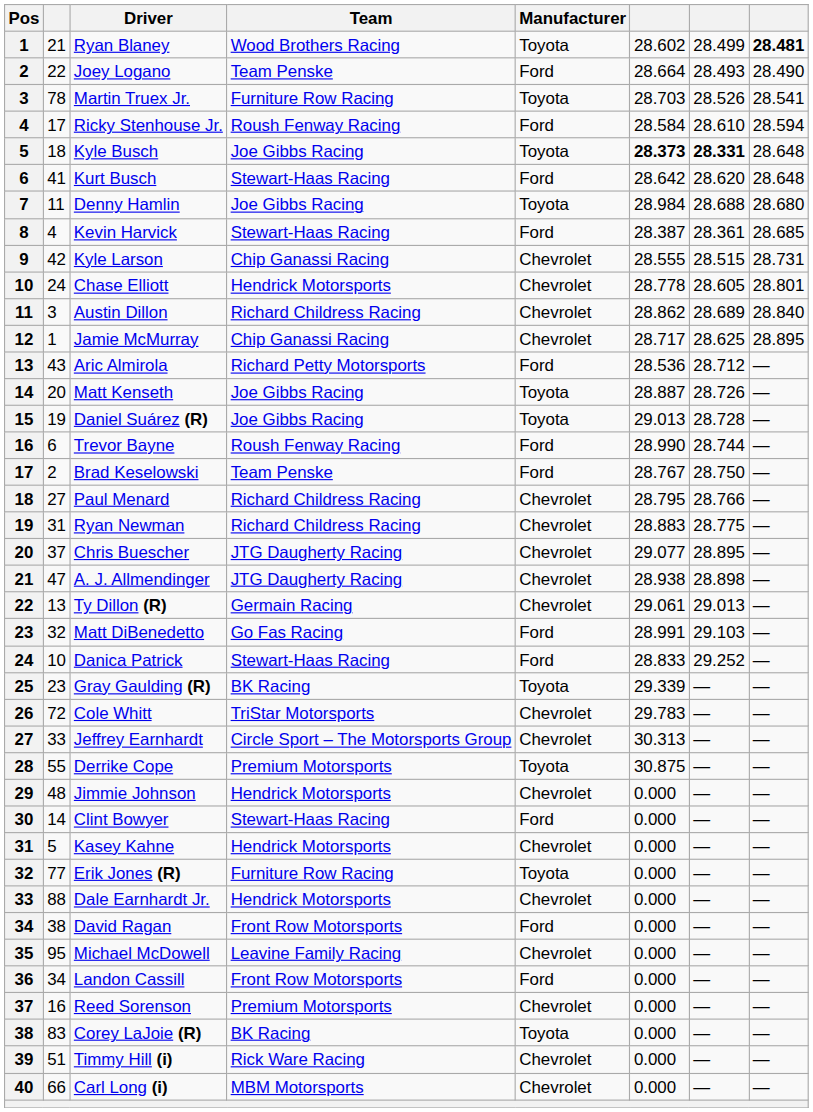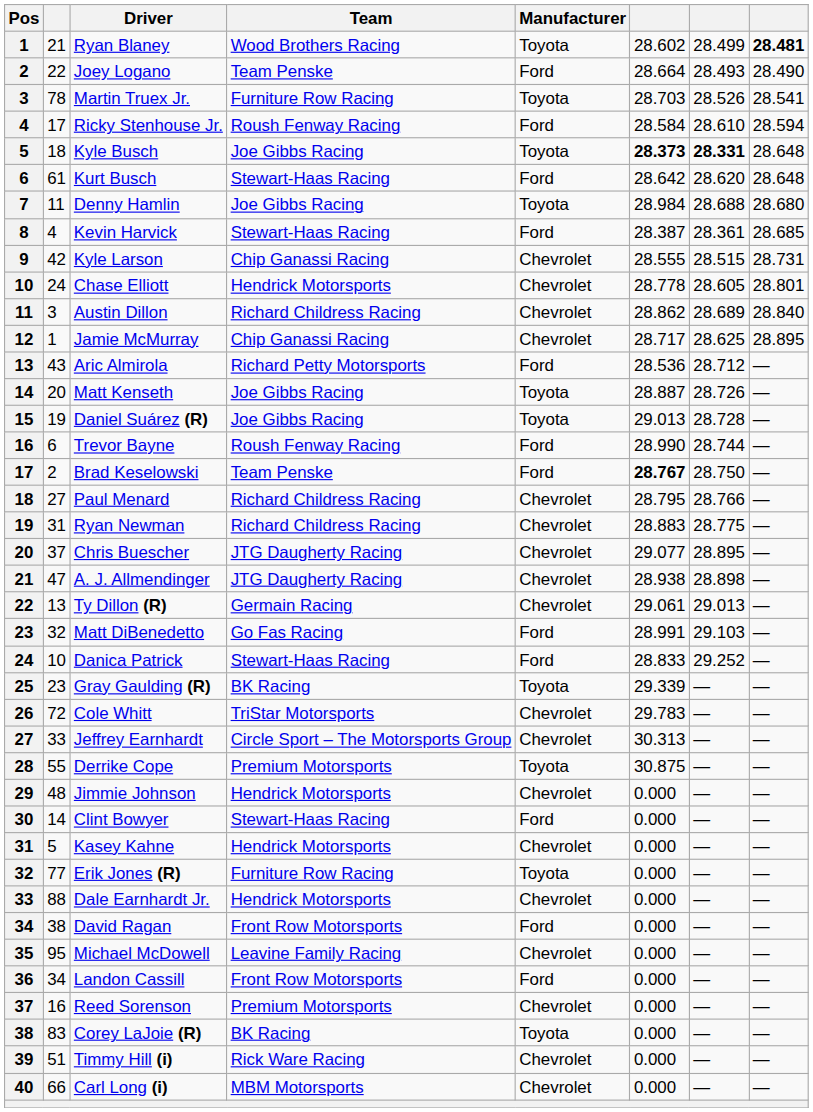 <table class="wikitable" style="font-size:95%">
 <tr>
 <th>Pos</th>
 <th></th>
 <th>Driver</th>
 <th>Team</th>
 <th>Manufacturer</th>
 <th></th>
 <th></th>
 <th></th>
 </tr>
 <tr>
 <th>1</th>
 <td>21</td>
 <td><a href='#'>Ryan Blaney</a></td>
 <td><a href='#'>Wood Brothers Racing</a></td>
 <td>Toyota</td>
 <td>28.602</td>
 <td>28.499</td>
 <td><strong>28.481</strong></td>
 </tr>
 <tr>
 <th>2</th>
 <td>22</td>
 <td><a href='#'>Joey Logano</a></td>
 <td><a href='#'>Team Penske</a></td>
 <td>Ford</td>
 <td>28.664</td>
 <td>28.493</td>
 <td>28.490</td>
 </tr>
 <tr>
 <th>3</th>
 <td>78</td>
 <td><a href='#'>Martin Truex Jr.</a></td>
 <td><a href='#'>Furniture Row Racing</a></td>
 <td>Toyota</td>
 <td>28.703</td>
 <td>28.526</td>
 <td>28.541</td>
 </tr>
 <tr>
 <th>4</th>
 <td>17</td>
 <td><a href='#'>Ricky Stenhouse Jr.</a></td>
 <td><a href='#'>Roush Fenway Racing</a></td>
 <td>Ford</td>
 <td>28.584</td>
 <td>28.610</td>
 <td>28.594</td>
 </tr>
 <tr>
 <th>5</th>
 <td>18</td>
 <td><a href='#'>Kyle Busch</a></td>
 <td><a href='#'>Joe Gibbs Racing</a></td>
 <td>Toyota</td>
 <td><strong>28.373</strong></td>
 <td><strong>28.331</strong></td>
 <td>28.648</td>
 </tr>
 <tr>
 <th>6</th>
-<td>41</td>
+<td>61</td>
 <td><a href='#'>Kurt Busch</a></td>
 <td><a href='#'>Stewart-Haas Racing</a></td>
 <td>Ford</td>
 <td>28.642</td>
 <td>28.620</td>
 <td>28.648</td>
 </tr>
 <tr>
 <th>7</th>
 <td>11</td>
 <td><a href='#'>Denny Hamlin</a></td>
 <td><a href='#'>Joe Gibbs Racing</a></td>
 <td>Toyota</td>
 <td>28.984</td>
 <td>28.688</td>
 <td>28.680</td>
 </tr>
 <tr>
 <th>8</th>
 <td>4</td>
 <td><a href='#'>Kevin Harvick</a></td>
 <td><a href='#'>Stewart-Haas Racing</a></td>
 <td>Ford</td>
 <td>28.387</td>
 <td>28.361</td>
 <td>28.685</td>
 </tr>
 <tr>
 <th>9</th>
 <td>42</td>
 <td><a href='#'>Kyle Larson</a></td>
 <td><a href='#'>Chip Ganassi Racing</a></td>
 <td>Chevrolet</td>
 <td>28.555</td>
 <td>28.515</td>
 <td>28.731</td>
 </tr>
 <tr>
 <th>10</th>
 <td>24</td>
 <td><a href='#'>Chase Elliott</a></td>
 <td><a href='#'>Hendrick Motorsports</a></td>
 <td>Chevrolet</td>
 <td>28.778</td>
 <td>28.605</td>
 <td>28.801</td>
 </tr>
 <tr>
 <th>11</th>
 <td>3</td>
 <td><a href='#'>Austin Dillon</a></td>
 <td><a href='#'>Richard Childress Racing</a></td>
 <td>Chevrolet</td>
 <td>28.862</td>
 <td>28.689</td>
 <td>28.840</td>
 </tr>
 <tr>
 <th>12</th>
 <td>1</td>
 <td><a href='#'>Jamie McMurray</a></td>
 <td><a href='#'>Chip Ganassi Racing</a></td>
 <td>Chevrolet</td>
 <td>28.717</td>
 <td>28.625</td>
 <td>28.895</td>
 </tr>
 <tr>
 <th>13</th>
 <td>43</td>
 <td><a href='#'>Aric Almirola</a></td>
 <td><a href='#'>Richard Petty Motorsports</a></td>
 <td>Ford</td>
 <td>28.536</td>
 <td>28.712</td>
 <td>—</td>
 </tr>
 <tr>
 <th>14</th>
 <td>20</td>
 <td><a href='#'>Matt Kenseth</a></td>
 <td><a href='#'>Joe Gibbs Racing</a></td>
 <td>Toyota</td>
 <td>28.887</td>
 <td>28.726</td>
 <td>—</td>
 </tr>
 <tr>
 <th>15</th>
 <td>19</td>
 <td><a href='#'>Daniel Suárez</a> <strong>(R)</strong></td>
 <td><a href='#'>Joe Gibbs Racing</a></td>
 <td>Toyota</td>
 <td>29.013</td>
 <td>28.728</td>
 <td>—</td>
 </tr>
 <tr>
 <th>16</th>
 <td>6</td>
 <td><a href='#'>Trevor Bayne</a></td>
 <td><a href='#'>Roush Fenway Racing</a></td>
 <td>Ford</td>
 <td>28.990</td>
 <td>28.744</td>
 <td>—</td>
 </tr>
 <tr>
 <th>17</th>
 <td>2</td>
 <td><a href='#'>Brad Keselowski</a></td>
 <td><a href='#'>Team Penske</a></td>
 <td>Ford</td>
-<td>28.767</td>
+<td><strong>28.767</strong></td>
 <td>28.750</td>
 <td>—</td>
 </tr>
 <tr>
 <th>18</th>
 <td>27</td>
 <td><a href='#'>Paul Menard</a></td>
 <td><a href='#'>Richard Childress Racing</a></td>
 <td>Chevrolet</td>
 <td>28.795</td>
 <td>28.766</td>
 <td>—</td>
 </tr>
 <tr>
 <th>19</th>
 <td>31</td>
 <td><a href='#'>Ryan Newman</a></td>
 <td><a href='#'>Richard Childress Racing</a></td>
 <td>Chevrolet</td>
 <td>28.883</td>
 <td>28.775</td>
 <td>—</td>
 </tr>
 <tr>
 <th>20</th>
 <td>37</td>
 <td><a href='#'>Chris Buescher</a></td>
 <td><a href='#'>JTG Daugherty Racing</a></td>
 <td>Chevrolet</td>
 <td>29.077</td>
 <td>28.895</td>
 <td>—</td>
 </tr>
 <tr>
 <th>21</th>
 <td>47</td>
 <td><a href='#'>A. J. Allmendinger</a></td>
 <td><a href='#'>JTG Daugherty Racing</a></td>
 <td>Chevrolet</td>
 <td>28.938</td>
 <td>28.898</td>
 <td>—</td>
 </tr>
 <tr>
 <th>22</th>
 <td>13</td>
 <td><a href='#'>Ty Dillon</a> <strong>(R)</strong></td>
 <td><a href='#'>Germain Racing</a></td>
 <td>Chevrolet</td>
 <td>29.061</td>
 <td>29.013</td>
 <td>—</td>
 </tr>
 <tr>
 <th>23</th>
 <td>32</td>
 <td><a href='#'>Matt DiBenedetto</a></td>
 <td><a href='#'>Go Fas Racing</a></td>
 <td>Ford</td>
 <td>28.991</td>
 <td>29.103</td>
 <td>—</td>
 </tr>
 <tr>
 <th>24</th>
 <td>10</td>
 <td><a href='#'>Danica Patrick</a></td>
 <td><a href='#'>Stewart-Haas Racing</a></td>
 <td>Ford</td>
 <td>28.833</td>
 <td>29.252</td>
 <td>—</td>
 </tr>
 <tr>
 <th>25</th>
 <td>23</td>
 <td><a href='#'>Gray Gaulding</a> <strong>(R)</strong></td>
 <td><a href='#'>BK Racing</a></td>
 <td>Toyota</td>
 <td>29.339</td>
 <td>—</td>
 <td>—</td>
 </tr>
 <tr>
 <th>26</th>
 <td>72</td>
 <td><a href='#'>Cole Whitt</a></td>
 <td><a href='#'>TriStar Motorsports</a></td>
 <td>Chevrolet</td>
 <td>29.783</td>
 <td>—</td>
 <td>—</td>
 </tr>
 <tr>
 <th>27</th>
 <td>33</td>
 <td><a href='#'>Jeffrey Earnhardt</a></td>
 <td><a href='#'>Circle Sport – The Motorsports Group</a></td>
 <td>Chevrolet</td>
 <td>30.313</td>
 <td>—</td>
 <td>—</td>
 </tr>
 <tr>
 <th>28</th>
 <td>55</td>
 <td><a href='#'>Derrike Cope</a></td>
 <td><a href='#'>Premium Motorsports</a></td>
 <td>Toyota</td>
 <td>30.875</td>
 <td>—</td>
 <td>—</td>
 </tr>
 <tr>
 <th>29</th>
 <td>48</td>
 <td><a href='#'>Jimmie Johnson</a></td>
 <td><a href='#'>Hendrick Motorsports</a></td>
 <td>Chevrolet</td>
 <td>0.000</td>
 <td>—</td>
 <td>—</td>
 </tr>
 <tr>
 <th>30</th>
 <td>14</td>
 <td><a href='#'>Clint Bowyer</a></td>
 <td><a href='#'>Stewart-Haas Racing</a></td>
 <td>Ford</td>
 <td>0.000</td>
 <td>—</td>
 <td>—</td>
 </tr>
 <tr>
 <th>31</th>
 <td>5</td>
 <td><a href='#'>Kasey Kahne</a></td>
 <td><a href='#'>Hendrick Motorsports</a></td>
 <td>Chevrolet</td>
 <td>0.000</td>
 <td>—</td>
 <td>—</td>
 </tr>
 <tr>
 <th>32</th>
 <td>77</td>
 <td><a href='#'>Erik Jones</a> <strong>(R)</strong></td>
 <td><a href='#'>Furniture Row Racing</a></td>
 <td>Toyota</td>
 <td>0.000</td>
 <td>—</td>
 <td>—</td>
 </tr>
 <tr>
 <th>33</th>
 <td>88</td>
 <td><a href='#'>Dale Earnhardt Jr.</a></td>
 <td><a href='#'>Hendrick Motorsports</a></td>
 <td>Chevrolet</td>
 <td>0.000</td>
 <td>—</td>
 <td>—</td>
 </tr>
 <tr>
 <th>34</th>
 <td>38</td>
 <td><a href='#'>David Ragan</a></td>
 <td><a href='#'>Front Row Motorsports</a></td>
 <td>Ford</td>
 <td>0.000</td>
 <td>—</td>
 <td>—</td>
 </tr>
 <tr>
 <th>35</th>
 <td>95</td>
 <td><a href='#'>Michael McDowell</a></td>
 <td><a href='#'>Leavine Family Racing</a></td>
 <td>Chevrolet</td>
 <td>0.000</td>
 <td>—</td>
 <td>—</td>
 </tr>
 <tr>
 <th>36</th>
 <td>34</td>
 <td><a href='#'>Landon Cassill</a></td>
 <td><a href='#'>Front Row Motorsports</a></td>
 <td>Ford</td>
 <td>0.000</td>
 <td>—</td>
 <td>—</td>
 </tr>
 <tr>
 <th>37</th>
 <td>16</td>
 <td><a href='#'>Reed Sorenson</a></td>
 <td><a href='#'>Premium Motorsports</a></td>
 <td>Chevrolet</td>
 <td>0.000</td>
 <td>—</td>
 <td>—</td>
 </tr>
 <tr>
 <th>38</th>
 <td>83</td>
 <td><a href='#'>Corey LaJoie</a> <strong>(R)</strong></td>
 <td><a href='#'>BK Racing</a></td>
 <td>Toyota</td>
 <td>0.000</td>
 <td>—</td>
 <td>—</td>
 </tr>
 <tr>
 <th>39</th>
 <td>51</td>
 <td><a href='#'>Timmy Hill</a> <strong>(i)</strong></td>
 <td><a href='#'>Rick Ware Racing</a></td>
 <td>Chevrolet</td>
 <td>0.000</td>
 <td>—</td>
 <td>—</td>
 </tr>
 <tr>
 <th>40</th>
 <td>66</td>
 <td><a href='#'>Carl Long</a> <strong>(i)</strong></td>
 <td><a href='#'>MBM Motorsports</a></td>
 <td>Chevrolet</td>
 <td>0.000</td>
 <td>—</td>
 <td>—</td>
 </tr>
 <tr>
 <th colspan="8"></th>
 </tr>
 </table>
